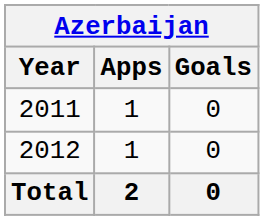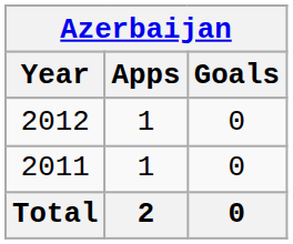 <table class="wikitable" style="text-align:center">
 <tr>
 <th colspan=3><a href='#'>Azerbaijan</a></th>
 </tr>
 <tr>
 <th>Year</th>
 <th>Apps</th>
 <th>Goals</th>
 </tr>
 <tr>
-<td>2011</td>
+<td>2012</td>
 <td>1</td>
 <td>0</td>
 </tr>
 <tr>
-<td>2012</td>
+<td>2011</td>
 <td>1</td>
 <td>0</td>
 </tr>
 <tr>
 <th>Total</th>
 <th>2</th>
 <th>0</th>
 </tr>
 </table>
